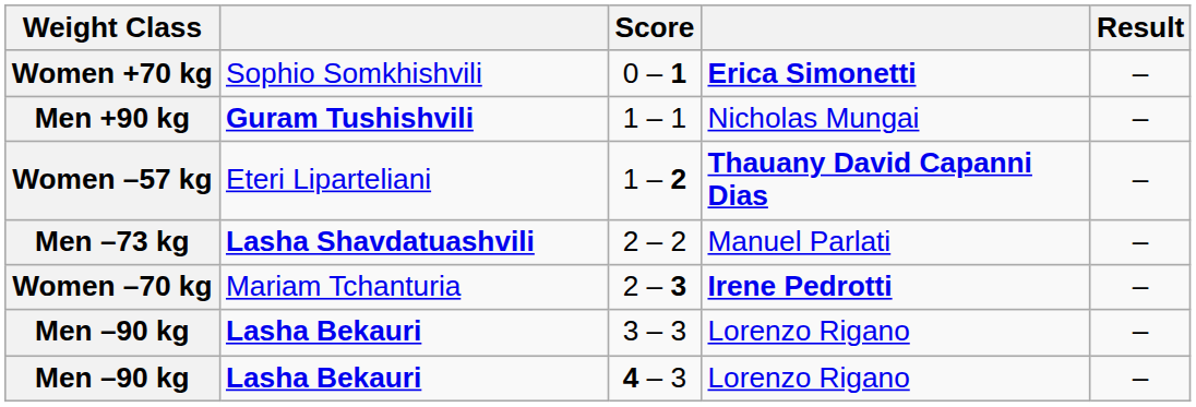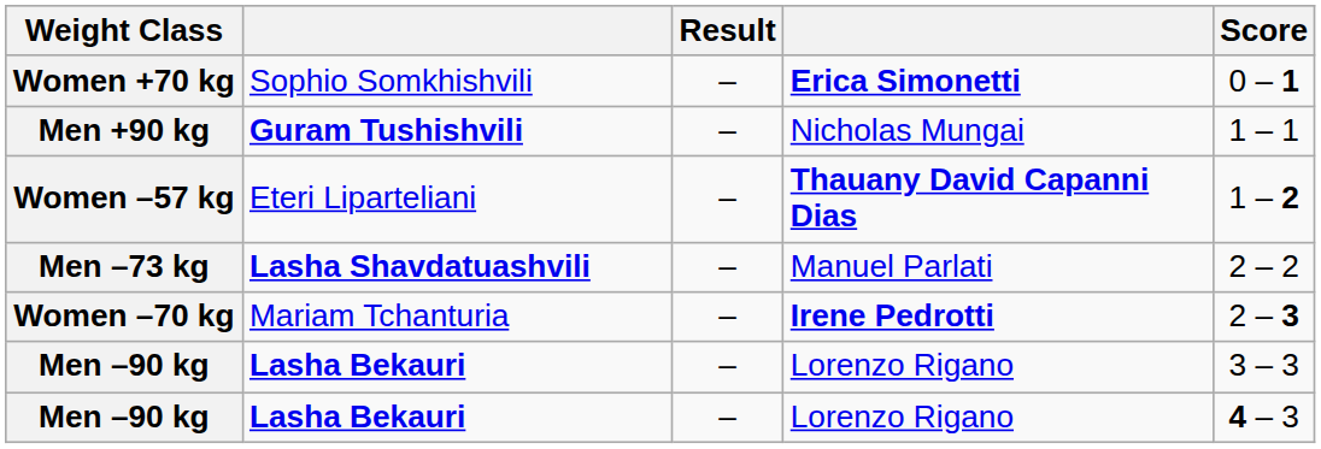 <table class="wikitable">
 <tr>
 <th>Weight Class</th>
 <th style="width:210px;"></th>
+<th>Result</th>
+<th style="width:210px;"></th>
 <th>Score</th>
-<th style="width:210px;"></th>
-<th>Result</th>
 </tr>
 <tr>
 <th>Women +70 kg</th>
 <td><a href='#'>Sophio Somkhishvili</a></td>
+<td align="center"> – <strong></strong></td>
+<td><strong><a href='#'>Erica Simonetti</a></strong></td>
 <td align="center">0 – <strong>1</strong></td>
-<td><strong><a href='#'>Erica Simonetti</a></strong></td>
-<td align="center"> – <strong></strong></td>
 </tr>
 <tr>
 <th>Men +90 kg</th>
 <td><strong><a href='#'>Guram Tushishvili</a></strong></td>
+<td align="center"><strong></strong> – </td>
+<td><a href='#'>Nicholas Mungai</a></td>
 <td align="center">1 – 1</td>
-<td><a href='#'>Nicholas Mungai</a></td>
-<td align="center"><strong></strong> – </td>
 </tr>
 <tr>
 <th>Women –57 kg</th>
 <td><a href='#'>Eteri Liparteliani</a></td>
+<td align="center"> – <strong></strong></td>
+<td><strong><a href='#'>Thauany David Capanni Dias</a></strong></td>
 <td align="center">1 – <strong>2</strong></td>
-<td><strong><a href='#'>Thauany David Capanni Dias</a></strong></td>
-<td align="center"> – <strong></strong></td>
 </tr>
 <tr>
 <th>Men –73 kg</th>
 <td><strong><a href='#'>Lasha Shavdatuashvili</a></strong></td>
+<td align="center"><strong></strong> – </td>
+<td><a href='#'>Manuel Parlati</a></td>
 <td align="center">2 – 2</td>
-<td><a href='#'>Manuel Parlati</a></td>
-<td align="center"><strong></strong> – </td>
 </tr>
 <tr>
 <th>Women –70 kg</th>
 <td><a href='#'>Mariam Tchanturia</a></td>
+<td align="center"> – <strong></strong></td>
+<td><strong><a href='#'>Irene Pedrotti</a></strong></td>
 <td align="center">2 – <strong>3</strong></td>
-<td><strong><a href='#'>Irene Pedrotti</a></strong></td>
-<td align="center"> – <strong></strong></td>
 </tr>
 <tr>
 <th>Men –90 kg</th>
 <td><strong><a href='#'>Lasha Bekauri</a></strong></td>
+<td align="center"><strong></strong> – </td>
+<td><a href='#'>Lorenzo Rigano</a></td>
 <td align="center">3 – 3</td>
-<td><a href='#'>Lorenzo Rigano</a></td>
-<td align="center"><strong></strong> – </td>
 </tr>
 <tr>
 <th>Men –90 kg</th>
 <td><strong><a href='#'>Lasha Bekauri</a></strong></td>
+<td align="center"><strong></strong> – </td>
+<td><a href='#'>Lorenzo Rigano</a></td>
 <td align="center"><strong>4</strong> – 3</td>
-<td><a href='#'>Lorenzo Rigano</a></td>
-<td align="center"><strong></strong> – </td>
 </tr>
 </table>
